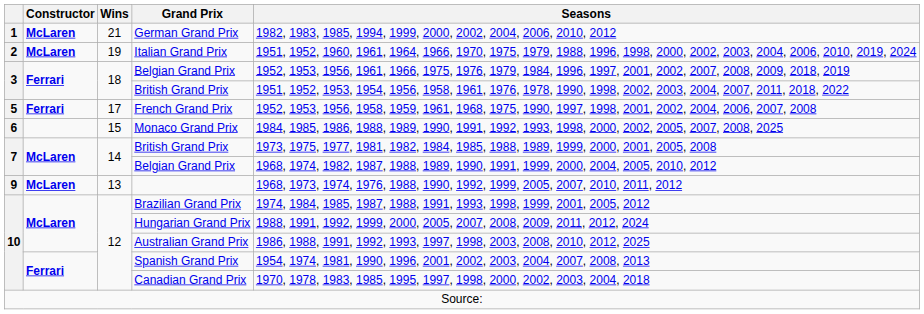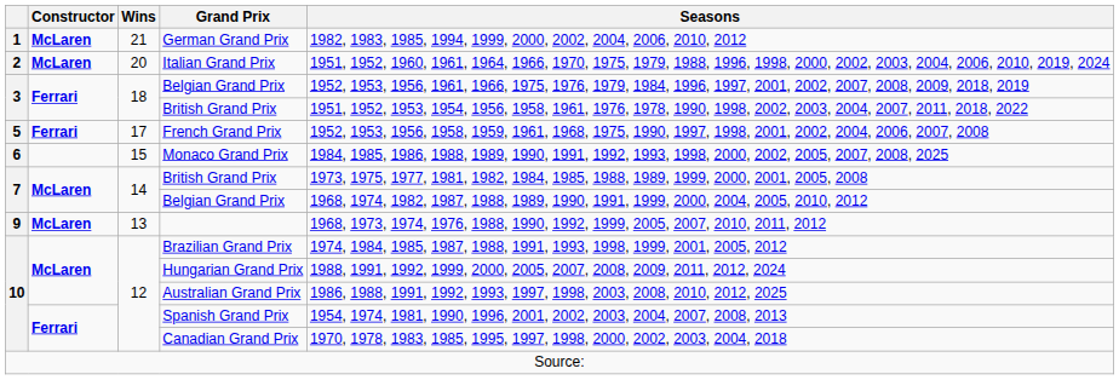 <table class="wikitable">
 <tr>
 <th></th>
 <th>Constructor</th>
 <th>Wins</th>
 <th>Grand Prix</th>
 <th>Seasons</th>
 </tr>
 <tr>
 <th>1</th>
 <td> <strong><a href='#'>McLaren</a></strong></td>
 <td align="center">21</td>
 <td><a href='#'>German Grand Prix</a></td>
 <td> <a href='#'>1982</a>, <a href='#'>1983</a>, <a href='#'>1985</a>, <a href='#'>1994</a>, <a href='#'>1999</a>, <a href='#'>2000</a>, <a href='#'>2002</a>, <a href='#'>2004</a>, <a href='#'>2006</a>, <a href='#'>2010</a>, <a href='#'>2012</a></td>
 </tr>
 <tr>
 <th>2</th>
 <td> <strong><a href='#'>McLaren</a></strong></td>
-<td align="center">19</td>
+<td align="center">20</td>
 <td><a href='#'>Italian Grand Prix</a></td>
 <td><a href='#'>1951</a>, <a href='#'>1952</a>, <a href='#'>1960</a>, <a href='#'>1961</a>, <a href='#'>1964</a>, <a href='#'>1966</a>, <a href='#'>1970</a>, <a href='#'>1975</a>, <a href='#'>1979</a>, <a href='#'>1988</a>, <a href='#'>1996</a>, <a href='#'>1998</a>, <a href='#'>2000</a>, <a href='#'>2002</a>, <a href='#'>2003</a>, <a href='#'>2004</a>, <a href='#'>2006</a>, <a href='#'>2010</a>, <a href='#'>2019</a>, <a href='#'>2024</a></td>
 </tr>
 <tr>
 <th rowspan=2>3</th>
 <td rowspan=2> <strong><a href='#'>Ferrari</a></strong></td>
 <td rowspan=2 align="center">18</td>
 <td><a href='#'>Belgian Grand Prix</a></td>
 <td><a href='#'>1952</a>, <a href='#'>1953</a>, <a href='#'>1956</a>, <a href='#'>1961</a>, <a href='#'>1966</a>, <a href='#'>1975</a>, <a href='#'>1976</a>, <a href='#'>1979</a>, <a href='#'>1984</a>, <a href='#'>1996</a>, <a href='#'>1997</a>, <a href='#'>2001</a>, <a href='#'>2002</a>, <a href='#'>2007</a>, <a href='#'>2008</a>, <a href='#'>2009</a>, <a href='#'>2018</a>, <a href='#'>2019</a></td>
 </tr>
 <tr>
 <td><a href='#'>British Grand Prix</a></td>
 <td><a href='#'>1951</a>, <a href='#'>1952</a>, <a href='#'>1953</a>, <a href='#'>1954</a>, <a href='#'>1956</a>, <a href='#'>1958</a>, <a href='#'>1961</a>, <a href='#'>1976</a>, <a href='#'>1978</a>, <a href='#'>1990</a>, <a href='#'>1998</a>, <a href='#'>2002</a>, <a href='#'>2003</a>, <a href='#'>2004</a>, <a href='#'>2007</a>, <a href='#'>2011</a>, <a href='#'>2018</a>, <a href='#'>2022</a></td>
 </tr>
 <tr>
 <th>5</th>
 <td> <strong><a href='#'>Ferrari</a></strong></td>
 <td align="center">17</td>
 <td><a href='#'>French Grand Prix</a></td>
 <td><a href='#'>1952</a>, <a href='#'>1953</a>, <a href='#'>1956</a>, <a href='#'>1958</a>, <a href='#'>1959</a>, <a href='#'>1961</a>, <a href='#'>1968</a>, <a href='#'>1975</a>, <a href='#'>1990</a>, <a href='#'>1997</a>, <a href='#'>1998</a>, <a href='#'>2001</a>, <a href='#'>2002</a>, <a href='#'>2004</a>, <a href='#'>2006</a>, <a href='#'>2007</a>, <a href='#'>2008</a></td>
 </tr>
 <tr>
 <th>6</th>
 <td></td>
 <td align="center">15</td>
 <td><a href='#'>Monaco Grand Prix</a></td>
 <td><a href='#'>1984</a>, <a href='#'>1985</a>, <a href='#'>1986</a>, <a href='#'>1988</a>, <a href='#'>1989</a>, <a href='#'>1990</a>, <a href='#'>1991</a>, <a href='#'>1992</a>, <a href='#'>1993</a>, <a href='#'>1998</a>, <a href='#'>2000</a>, <a href='#'>2002</a>, <a href='#'>2005</a>, <a href='#'>2007</a>, <a href='#'>2008</a>, <a href='#'>2025</a></td>
 </tr>
 <tr>
 <th rowspan=2>7</th>
 <td rowspan=2> <strong><a href='#'>McLaren</a></strong></td>
 <td rowspan=2 align=center>14</td>
 <td><a href='#'>British Grand Prix</a></td>
 <td><a href='#'>1973</a>, <a href='#'>1975</a>, <a href='#'>1977</a>, <a href='#'>1981</a>, <a href='#'>1982</a>, <a href='#'>1984</a>, <a href='#'>1985</a>, <a href='#'>1988</a>, <a href='#'>1989</a>, <a href='#'>1999</a>, <a href='#'>2000</a>, <a href='#'>2001</a>, <a href='#'>2005</a>, <a href='#'>2008</a></td>
 </tr>
 <tr>
 <td><a href='#'>Belgian Grand Prix</a></td>
 <td><a href='#'>1968</a>, <a href='#'>1974</a>, <a href='#'>1982</a>, <a href='#'>1987</a>, <a href='#'>1988</a>, <a href='#'>1989</a>, <a href='#'>1990</a>, <a href='#'>1991</a>, <a href='#'>1999</a>, <a href='#'>2000</a>, <a href='#'>2004</a>, <a href='#'>2005</a>, <a href='#'>2010</a>, <a href='#'>2012</a></td>
 </tr>
 <tr>
 <th>9</th>
 <td> <strong><a href='#'>McLaren</a></strong></td>
 <td align="center">13</td>
 <td></td>
 <td><a href='#'>1968</a>, <a href='#'>1973</a>, <a href='#'>1974</a>, <a href='#'>1976</a>, <a href='#'>1988</a>, <a href='#'>1990</a>, <a href='#'>1992</a>, <a href='#'>1999</a>, <a href='#'>2005</a>, <a href='#'>2007</a>, <a href='#'>2010</a>, <a href='#'>2011</a>, <a href='#'>2012</a></td>
 </tr>
 <tr>
 <th rowspan="5">10</th>
 <td rowspan="3"> <strong><a href='#'>McLaren</a></strong></td>
 <td rowspan="5" align="center">12</td>
 <td><a href='#'>Brazilian Grand Prix</a></td>
 <td><a href='#'>1974</a>, <a href='#'>1984</a>, <a href='#'>1985</a>, <a href='#'>1987</a>, <a href='#'>1988</a>, <a href='#'>1991</a>, <a href='#'>1993</a>, <a href='#'>1998</a>, <a href='#'>1999</a>, <a href='#'>2001</a>, <a href='#'>2005</a>, <a href='#'>2012</a></td>
 </tr>
 <tr>
 <td><a href='#'>Hungarian Grand Prix</a></td>
 <td><a href='#'>1988</a>, <a href='#'>1991</a>, <a href='#'>1992</a>, <a href='#'>1999</a>, <a href='#'>2000</a>, <a href='#'>2005</a>, <a href='#'>2007</a>, <a href='#'>2008</a>, <a href='#'>2009</a>, <a href='#'>2011</a>, <a href='#'>2012</a>, <a href='#'>2024</a></td>
 </tr>
 <tr>
 <td><a href='#'>Australian Grand Prix</a></td>
 <td><a href='#'>1986</a>, <a href='#'>1988</a>, <a href='#'>1991</a>, <a href='#'>1992</a>, <a href='#'>1993</a>, <a href='#'>1997</a>, <a href='#'>1998</a>, <a href='#'>2003</a>, <a href='#'>2008</a>, <a href='#'>2010</a>, <a href='#'>2012</a>, <a href='#'>2025</a></td>
 </tr>
 <tr>
 <td rowspan="2"> <strong><a href='#'>Ferrari</a></strong></td>
 <td><a href='#'>Spanish Grand Prix</a></td>
 <td><a href='#'>1954</a>, <a href='#'>1974</a>, <a href='#'>1981</a>, <a href='#'>1990</a>, <a href='#'>1996</a>, <a href='#'>2001</a>, <a href='#'>2002</a>, <a href='#'>2003</a>, <a href='#'>2004</a>, <a href='#'>2007</a>, <a href='#'>2008</a>, <a href='#'>2013</a></td>
 </tr>
 <tr>
 <td><a href='#'>Canadian Grand Prix</a></td>
 <td><a href='#'>1970</a>, <a href='#'>1978</a>, <a href='#'>1983</a>, <a href='#'>1985</a>, <a href='#'>1995</a>, <a href='#'>1997</a>, <a href='#'>1998</a>, <a href='#'>2000</a>, <a href='#'>2002</a>, <a href='#'>2003</a>, <a href='#'>2004</a>, <a href='#'>2018</a></td>
 </tr>
 <tr>
 <td colspan="5" align="center">Source:</td>
 </tr>
 </table>
